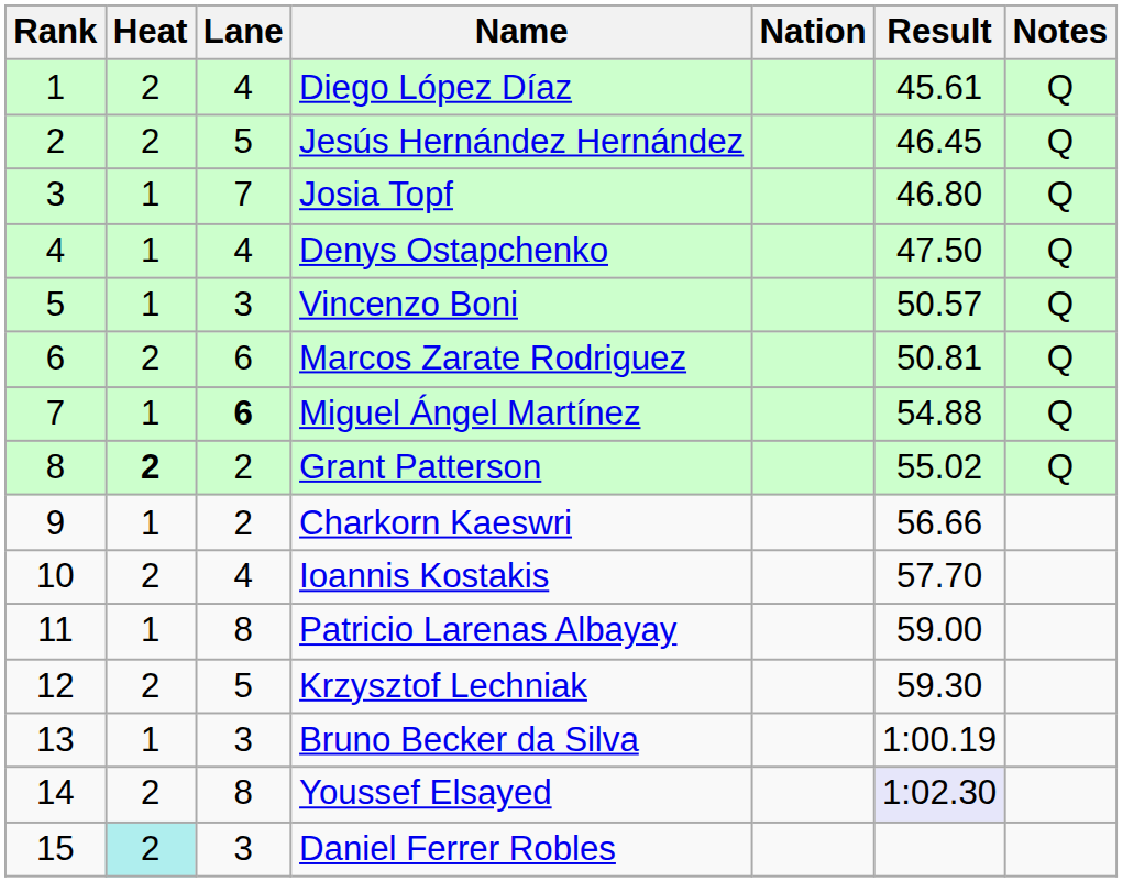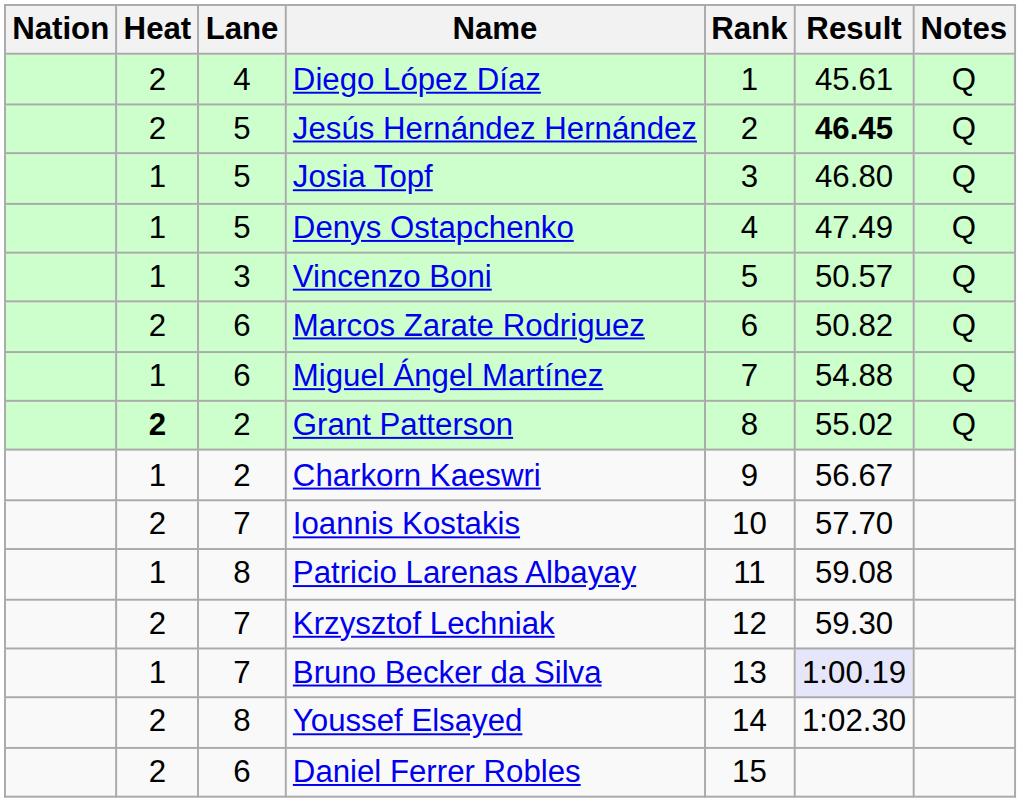 <table class="wikitable sortable" style="text-align:center">
 <tr>
-<th>Rank</th>
+<th>Nation</th>
 <th>Heat</th>
 <th>Lane</th>
 <th>Name</th>
-<th>Nation</th>
+<th>Rank</th>
 <th>Result</th>
 <th>Notes</th>
 </tr>
 <tr bgcolor=ccffcc>
-<td>1</td>
+<td align=left></td>
 <td>2</td>
 <td>4</td>
 <td align=left><a href='#'>Diego López Díaz</a></td>
-<td align=left></td>
+<td>1</td>
 <td>45.61</td>
 <td>Q</td>
 </tr>
 <tr bgcolor=ccffcc>
-<td>2</td>
+<td align=left></td>
 <td>2</td>
 <td>5</td>
 <td align=left><a href='#'>Jesús Hernández Hernández</a></td>
-<td align=left></td>
-<td>46.45</td>
+<td>2</td>
+<td><strong>46.45</strong></td>
 <td>Q</td>
 </tr>
 <tr bgcolor=ccffcc>
+<td align=left></td>
+<td>1</td>
+<td>5</td>
+<td align=left><a href='#'>Josia Topf</a></td>
 <td>3</td>
-<td>1</td>
-<td>7</td>
-<td align=left><a href='#'>Josia Topf</a></td>
-<td align=left></td>
 <td>46.80</td>
 <td>Q</td>
 </tr>
 <tr bgcolor=ccffcc>
+<td align=left></td>
+<td>1</td>
+<td>5</td>
+<td align=left><a href='#'>Denys Ostapchenko</a></td>
 <td>4</td>
-<td>1</td>
-<td>4</td>
-<td align=left><a href='#'>Denys Ostapchenko</a></td>
-<td align=left></td>
-<td>47.50</td>
+<td>47.49</td>
 <td>Q</td>
 </tr>
 <tr bgcolor=ccffcc>
-<td>5</td>
+<td align=left></td>
 <td>1</td>
 <td>3</td>
 <td align=left><a href='#'>Vincenzo Boni</a></td>
-<td align=left></td>
+<td>5</td>
 <td>50.57</td>
 <td>Q</td>
 </tr>
 <tr bgcolor=ccffcc>
-<td>6</td>
+<td align=left></td>
 <td>2</td>
 <td>6</td>
 <td align=left><a href='#'>Marcos Zarate Rodriguez</a></td>
-<td align=left></td>
-<td>50.81</td>
+<td>6</td>
+<td>50.82</td>
 <td>Q</td>
 </tr>
 <tr bgcolor=ccffcc>
+<td align=left></td>
+<td>1</td>
+<td>6</td>
+<td align=left><a href='#'>Miguel Ángel Martínez</a></td>
 <td>7</td>
-<td>1</td>
-<td><strong>6</strong></td>
-<td align=left><a href='#'>Miguel Ángel Martínez</a></td>
-<td align=left></td>
 <td>54.88</td>
 <td>Q</td>
 </tr>
 <tr bgcolor=ccffcc>
-<td>8</td>
+<td align=left></td>
 <td><strong>2</strong></td>
 <td>2</td>
 <td align=left><a href='#'>Grant Patterson</a></td>
-<td align=left></td>
+<td>8</td>
 <td>55.02</td>
 <td>Q</td>
 </tr>
 <tr>
-<td>9</td>
+<td align=left></td>
 <td>1</td>
 <td>2</td>
 <td align=left><a href='#'>Charkorn Kaeswri</a></td>
-<td align=left></td>
-<td>56.66</td>
+<td>9</td>
+<td>56.67</td>
 <td></td>
 </tr>
 <tr>
+<td align=left></td>
+<td>2</td>
+<td>7</td>
+<td align=left><a href='#'>Ioannis Kostakis</a></td>
 <td>10</td>
-<td>2</td>
-<td>4</td>
-<td align=left><a href='#'>Ioannis Kostakis</a></td>
-<td align=left></td>
 <td>57.70</td>
 <td></td>
 </tr>
 <tr>
-<td>11</td>
+<td align=left></td>
 <td>1</td>
 <td>8</td>
 <td align=left><a href='#'>Patricio Larenas Albayay</a></td>
-<td align=left></td>
-<td>59.00</td>
+<td>11</td>
+<td>59.08</td>
 <td></td>
 </tr>
 <tr>
+<td align=left></td>
+<td>2</td>
+<td>7</td>
+<td align=left><a href='#'>Krzysztof Lechniak</a></td>
 <td>12</td>
-<td>2</td>
-<td>5</td>
-<td align=left><a href='#'>Krzysztof Lechniak</a></td>
-<td align=left></td>
 <td>59.30</td>
 <td></td>
 </tr>
 <tr>
+<td align=left></td>
+<td>1</td>
+<td>7</td>
+<td align=left><a href='#'>Bruno Becker da Silva</a></td>
 <td>13</td>
-<td>1</td>
-<td>3</td>
-<td align=left><a href='#'>Bruno Becker da Silva</a></td>
-<td align=left></td>
-<td>1:00.19</td>
+<td style="background: lavender;">1:00.19</td>
 <td></td>
 </tr>
 <tr>
-<td>14</td>
+<td align=left></td>
 <td>2</td>
 <td>8</td>
 <td align=left><a href='#'>Youssef Elsayed</a></td>
-<td align=left></td>
-<td style="background: lavender;">1:02.30</td>
+<td>14</td>
+<td>1:02.30</td>
 <td></td>
 </tr>
 <tr>
+<td align=left></td>
+<td>2</td>
+<td>6</td>
+<td align=left><a href='#'>Daniel Ferrer Robles</a></td>
 <td>15</td>
-<td style="background: paleturquoise;">2</td>
-<td>3</td>
-<td align=left><a href='#'>Daniel Ferrer Robles</a></td>
-<td align=left></td>
 <td data-sort-value=9:99.99></td>
 <td></td>
 </tr>
 </table>
